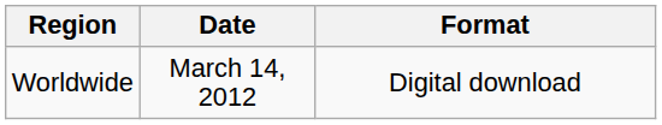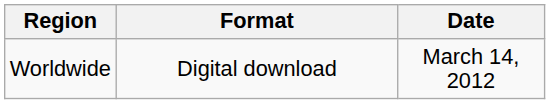 <table class="wikitable">
 <tr>
 <th style="width:70px;">Region</th>
+<th style="width:200px;">Format</th>
 <th style="width:100px;">Date</th>
-<th style="width:200px;">Format</th>
 </tr>
 <tr>
 <td style="text-align:center;">Worldwide</td>
+<td style="text-align:center;">Digital download</td>
 <td style="text-align:center;">March 14, 2012</td>
-<td style="text-align:center;">Digital download</td>
 </tr>
 </table>
